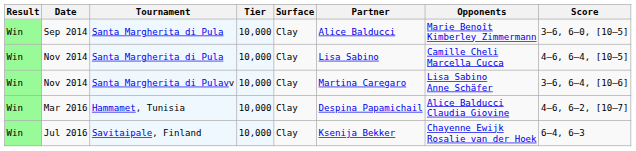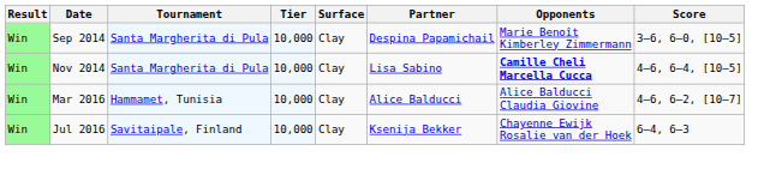 <table class="sortable wikitable">
 <tr>
 <th>Result</th>
 <th>Date</th>
 <th>Tournament</th>
 <th>Tier</th>
 <th>Surface</th>
 <th>Partner</th>
 <th>Opponents</th>
 <th class="unsortable">Score</th>
 </tr>
 <tr>
 <td style="background:#98fb98;">Win</td>
 <td>Sep 2014</td>
 <td style="background:#f0f8ff;"><a href='#'>Santa Margherita di Pula</a></td>
 <td style="background:#f0f8ff;">10,000</td>
 <td>Clay</td>
-<td> <a href='#'>Alice Balducci</a></td>
+<td> <a href='#'>Despina Papamichail</a></td>
 <td> <a href='#'>Marie Benoît</a> <br>  <a href='#'>Kimberley Zimmermann</a></td>
 <td>3–6, 6–0, [10–5]</td>
 </tr>
 <tr>
 <td style="background:#98fb98;">Win</td>
 <td>Nov 2014</td>
 <td style="background:#f0f8ff;"><a href='#'>Santa Margherita di Pula</a></td>
 <td style="background:#f0f8ff;">10,000</td>
 <td>Clay</td>
 <td> <a href='#'>Lisa Sabino</a></td>
-<td> <a href='#'>Camille Cheli</a> <br>  <a href='#'>Marcella Cucca</a></td>
+<td><strong> <a href='#'>Camille Cheli</a> <br>  <a href='#'>Marcella Cucca</a></strong></td>
 <td>4–6, 6–4, [10–5]</td>
-</tr>
-<tr>
-<td style="background:#98fb98;">Win</td>
-<td>Nov 2014</td>
-<td style="background:#f0f8ff;"><a href='#'>Santa Margherita di Pulav</a>v</td>
-<td style="background:#f0f8ff;">10,000</td>
-<td>Clay</td>
-<td> <a href='#'>Martina Caregaro</a></td>
-<td> <a href='#'>Lisa Sabino</a> <br>  <a href='#'>Anne Schäfer</a></td>
-<td>3–6, 6–4, [10–6]</td>
 </tr>
 <tr>
 <td style="background:#98fb98;">Win</td>
 <td>Mar 2016</td>
 <td style="background:#f0f8ff;"><a href='#'>Hammamet</a>, Tunisia</td>
 <td style="background:#f0f8ff;">10,000</td>
 <td>Clay</td>
-<td> <a href='#'>Despina Papamichail</a></td>
+<td> <a href='#'>Alice Balducci</a></td>
 <td> <a href='#'>Alice Balducci</a> <br>  <a href='#'>Claudia Giovine</a></td>
 <td>4–6, 6–2, [10–7]</td>
 </tr>
 <tr>
 <td style="background:#98fb98;">Win</td>
 <td>Jul 2016</td>
 <td style="background:#f0f8ff;"><a href='#'>Savitaipale</a>, Finland</td>
 <td style="background:#f0f8ff;">10,000</td>
 <td>Clay</td>
 <td> <a href='#'>Ksenija Bekker</a></td>
 <td> <a href='#'>Chayenne Ewijk</a> <br>  <a href='#'>Rosalie van der Hoek</a></td>
 <td>6–4, 6–3</td>
 </tr>
 </table>
